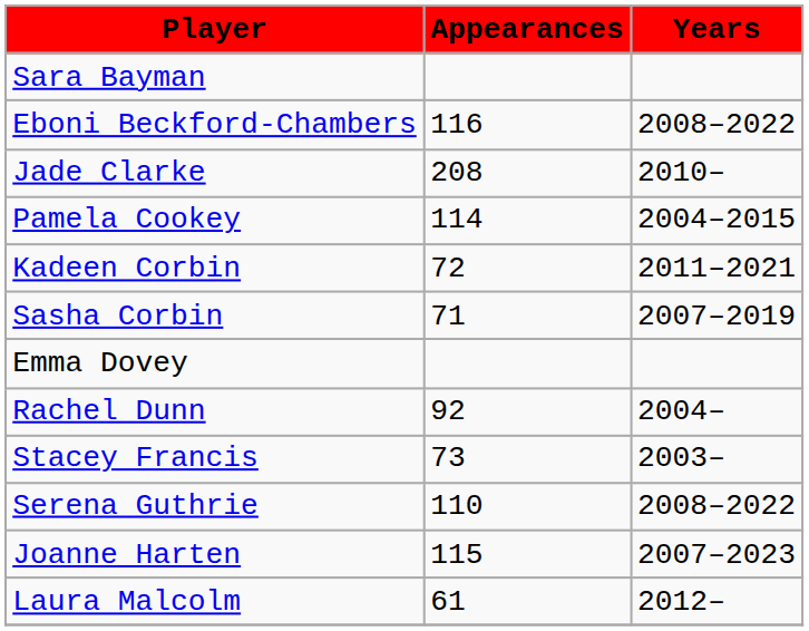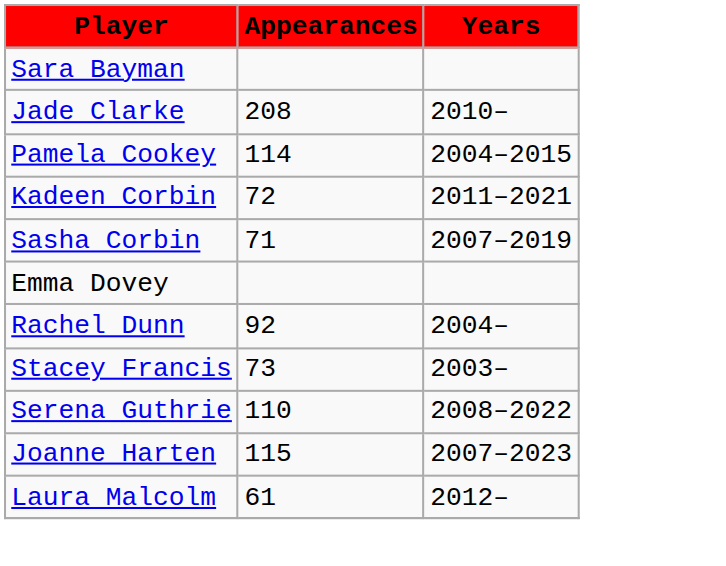 <table class="wikitable collapsible" border="1">
 <tr>
 <th style="background:red;"><span>Player</span></th>
 <th style="background:red;"><span>Appearances</span></th>
 <th style="background:red;"><span>Years</span></th>
 </tr>
 <tr>
 <td><a href='#'>Sara Bayman</a></td>
 <td></td>
 <td></td>
-</tr>
-<tr>
-<td><a href='#'>Eboni Beckford-Chambers</a></td>
-<td>116</td>
-<td>2008–2022</td>
 </tr>
 <tr>
 <td><a href='#'>Jade Clarke</a></td>
 <td>208</td>
 <td>2010–</td>
 </tr>
 <tr>
 <td><a href='#'>Pamela Cookey</a></td>
 <td>114</td>
 <td>2004–2015</td>
 </tr>
 <tr>
 <td><a href='#'>Kadeen Corbin</a></td>
 <td>72</td>
 <td>2011–2021</td>
 </tr>
 <tr>
 <td><a href='#'>Sasha Corbin</a></td>
 <td>71</td>
 <td>2007–2019</td>
 </tr>
 <tr>
 <td>Emma Dovey</td>
 <td></td>
 <td></td>
 </tr>
 <tr>
 <td><a href='#'>Rachel Dunn</a></td>
 <td>92</td>
 <td>2004–</td>
 </tr>
 <tr>
 <td><a href='#'>Stacey Francis</a></td>
 <td>73</td>
 <td>2003–</td>
 </tr>
 <tr>
 <td><a href='#'>Serena Guthrie</a></td>
 <td>110</td>
 <td>2008–2022</td>
 </tr>
 <tr>
 <td><a href='#'>Joanne Harten</a></td>
 <td>115</td>
 <td>2007–2023</td>
 </tr>
 <tr>
 <td><a href='#'>Laura Malcolm</a></td>
 <td>61</td>
 <td>2012–</td>
 </tr>
 <tr>
 </tr>
 </table>
